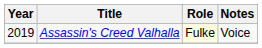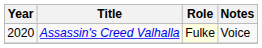 <table class="wikitable">
 <tr>
 <th>Year</th>
 <th>Title</th>
 <th>Role</th>
 <th>Notes</th>
 </tr>
 <tr>
-<td>2019</td>
+<td>2020</td>
 <td><em><a href='#'>Assassin's Creed Valhalla</a></em></td>
 <td style="background: lightyellow;">Fulke</td>
 <td>Voice</td>
 </tr>
 <tr>
 </tr>
 </table>
